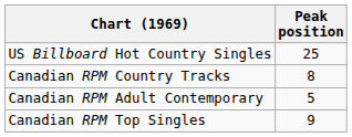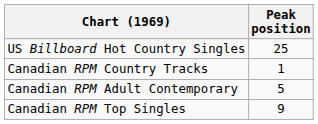 <table class="wikitable sortable">
 <tr>
 <th>Chart (1969)</th>
 <th>Peak<br>position</th>
 </tr>
 <tr>
 <td>US <em>Billboard</em> Hot Country Singles</td>
 <td align="center">25</td>
 </tr>
 <tr>
 <td>Canadian <em>RPM</em> Country Tracks</td>
-<td align="center">8</td>
+<td align="center">1</td>
 </tr>
 <tr>
 <td>Canadian <em>RPM</em> Adult Contemporary</td>
 <td align="center">5</td>
 </tr>
 <tr>
 <td>Canadian <em>RPM</em> Top Singles</td>
 <td align="center">9</td>
 </tr>
 </table>
